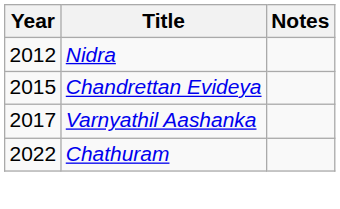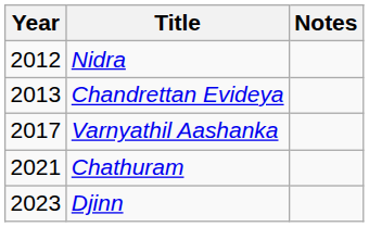 <table class="wikitable">
 <tr>
 <th>Year</th>
 <th>Title</th>
 <th>Notes</th>
 </tr>
 <tr>
 <td>2012</td>
 <td><em><a href='#'>Nidra</a></em></td>
 <td></td>
 </tr>
 <tr>
-<td>2015</td>
+<td>2013</td>
 <td><em><a href='#'>Chandrettan Evideya</a></em></td>
 <td></td>
 </tr>
 <tr>
 <td>2017</td>
 <td><em><a href='#'>Varnyathil Aashanka</a></em></td>
 <td></td>
 </tr>
 <tr>
-<td>2022</td>
+<td>2021</td>
 <td><em><a href='#'>Chathuram</a></em></td>
 <td></td>
 </tr>
+<tr>
+<td>2023</td>
+<td><em> <a href='#'>Djinn</a></em></td>
+<td></td>
+</tr>
 </table>
